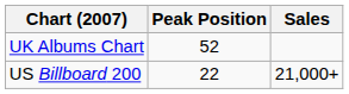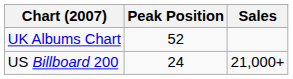 <table class="wikitable">
 <tr>
 <th align="left">Chart (2007)</th>
 <th align="left">Peak Position</th>
 <th align="left">Sales</th>
 </tr>
 <tr>
 <td align="left"><a href='#'>UK Albums Chart</a></td>
 <td style="text-align:center;">52</td>
 <td align="left"></td>
 </tr>
 <tr>
 <td align="left">US <a href='#'><em>Billboard</em> 200</a></td>
-<td style="text-align:center;">22</td>
+<td style="text-align:center;">24</td>
 <td align="left">21,000+</td>
 </tr>
 </table>
